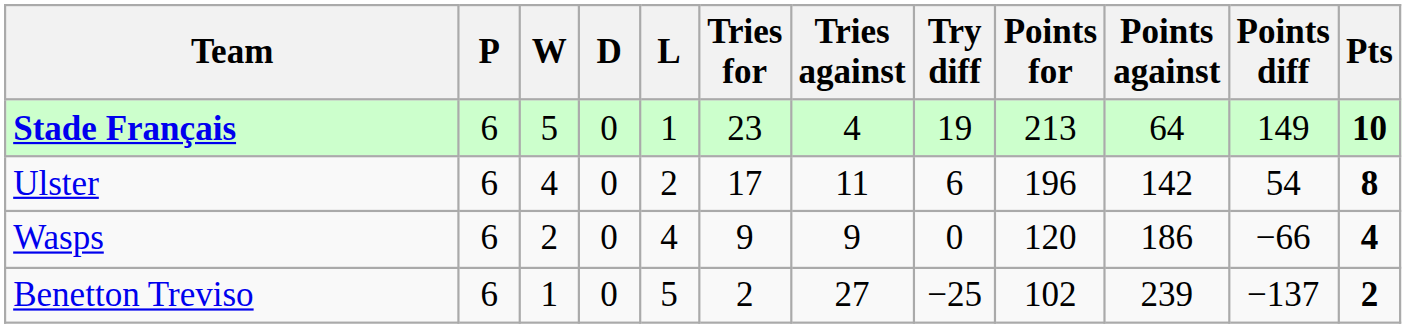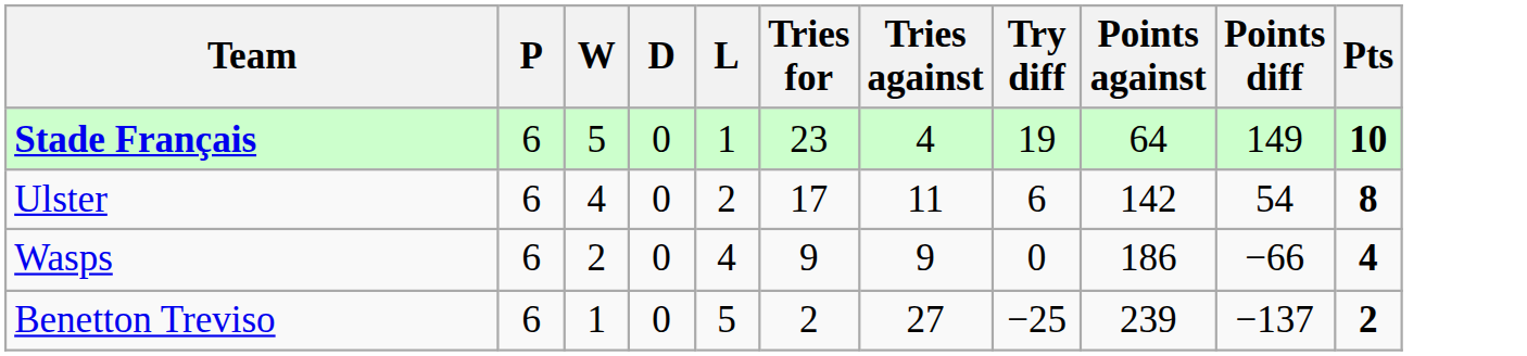 <table class="wikitable" style="text-align: center;">
 <tr>
 <th width="200">Team</th>
 <th width="20">P</th>
 <th width="20">W</th>
 <th width="20">D</th>
 <th width="20">L</th>
 <th width="20">Tries for</th>
 <th width="20">Tries against</th>
 <th width="30">Try diff</th>
-<th width="20">Points for</th>
 <th width="20">Points against</th>
 <th width="25">Points diff</th>
 <th width="20">Pts</th>
 </tr>
 <tr bgcolor="#ccffcc">
 <td align=left> <strong><a href='#'>Stade Français</a></strong></td>
 <td>6</td>
 <td>5</td>
 <td>0</td>
 <td>1</td>
 <td>23</td>
 <td>4</td>
 <td>19</td>
-<td>213</td>
 <td>64</td>
 <td>149</td>
 <td><strong>10</strong></td>
 </tr>
 <tr>
 <td align=left> <a href='#'>Ulster</a></td>
 <td>6</td>
 <td>4</td>
 <td>0</td>
 <td>2</td>
 <td>17</td>
 <td>11</td>
 <td>6</td>
-<td>196</td>
 <td>142</td>
 <td>54</td>
 <td><strong>8</strong></td>
 </tr>
 <tr>
 <td align=left> <a href='#'>Wasps</a></td>
 <td>6</td>
 <td>2</td>
 <td>0</td>
 <td>4</td>
 <td>9</td>
 <td>9</td>
 <td>0</td>
-<td>120</td>
 <td>186</td>
 <td>−66</td>
 <td><strong>4</strong></td>
 </tr>
 <tr>
 <td align=left> <a href='#'>Benetton Treviso</a></td>
 <td>6</td>
 <td>1</td>
 <td>0</td>
 <td>5</td>
 <td>2</td>
 <td>27</td>
 <td>−25</td>
-<td>102</td>
 <td>239</td>
 <td>−137</td>
 <td><strong>2</strong></td>
 </tr>
 </table>
